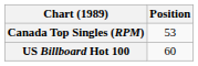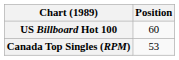 <table class="wikitable sortable plainrowheaders" style="text-align:center">
 <tr>
 <th>Chart (1989)</th>
 <th>Position</th>
 </tr>
 <tr>
+<th scope="row">US <em>Billboard</em> Hot 100</th>
+<td>60</td>
+</tr>
+<tr>
 <th scope="row">Canada Top Singles (<em>RPM</em>)</th>
 <td>53</td>
 </tr>
-<tr>
-<th scope="row">US <em>Billboard</em> Hot 100</th>
-<td>60</td>
-</tr>
 </table>
